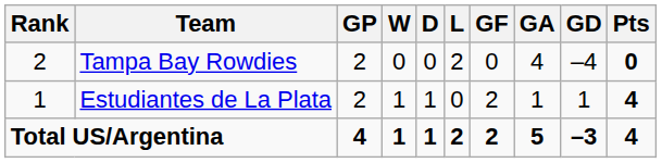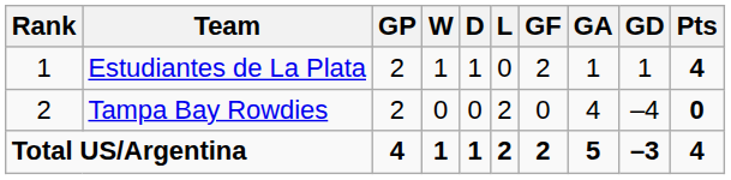 <table class="wikitable" style="text-align: center;">
 <tr>
 <th>Rank</th>
 <th>Team</th>
 <th>GP</th>
 <th>W</th>
 <th>D</th>
 <th>L</th>
 <th>GF</th>
 <th>GA</th>
 <th>GD</th>
 <th>Pts</th>
 </tr>
 <tr>
+<td>1</td>
+<td align="left"> <a href='#'>Estudiantes de La Plata</a></td>
+<td>2</td>
+<td>1</td>
+<td>1</td>
+<td>0</td>
+<td>2</td>
+<td>1</td>
+<td>1</td>
+<td><strong>4</strong></td>
+</tr>
+<tr>
 <td>2</td>
 <td align="left"> <a href='#'>Tampa Bay Rowdies</a></td>
 <td>2</td>
 <td>0</td>
 <td>0</td>
 <td>2</td>
 <td>0</td>
 <td>4</td>
 <td>–4</td>
 <td><strong>0</strong></td>
-</tr>
-<tr>
-<td>1</td>
-<td align="left"> <a href='#'>Estudiantes de La Plata</a></td>
-<td>2</td>
-<td>1</td>
-<td>1</td>
-<td>0</td>
-<td>2</td>
-<td>1</td>
-<td>1</td>
-<td><strong>4</strong></td>
 </tr>
 <tr>
 <td align="left" colspan=2><strong>Total US/Argentina</strong></td>
 <td><strong>4</strong></td>
 <td><strong>1</strong></td>
 <td><strong>1</strong></td>
 <td><strong>2</strong></td>
 <td><strong>2</strong></td>
 <td><strong>5</strong></td>
 <td><strong>–3</strong></td>
 <td><strong>4</strong></td>
 </tr>
 </table>
